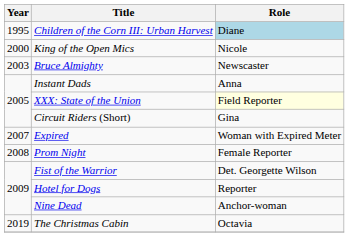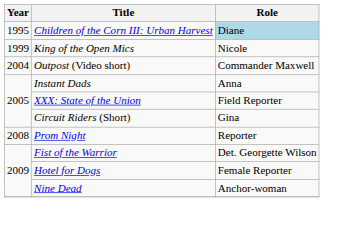 <table class="wikitable sortable">
 <tr>
 <th>Year</th>
 <th>Title</th>
 <th>Role</th>
 </tr>
 <tr>
 <td>1995</td>
 <td><em><a href='#'>Children of the Corn III: Urban Harvest</a></em></td>
 <td style="background: lightblue;">Diane</td>
 </tr>
 <tr>
-<td>2000</td>
+<td>1999</td>
 <td><em>King of the Open Mics</em></td>
 <td>Nicole</td>
 </tr>
 <tr>
-<td>2003</td>
-<td><em><a href='#'>Bruce Almighty</a></em></td>
-<td>Newscaster</td>
+<td>2004</td>
+<td><em>Outpost</em> (Video short)</td>
+<td>Commander Maxwell</td>
 </tr>
 <tr>
 <td rowspan="3">2005</td>
 <td><em>Instant Dads</em></td>
 <td>Anna</td>
 </tr>
 <tr>
 <td><em><a href='#'>XXX: State of the Union</a></em></td>
-<td style="background: lightyellow;">Field Reporter</td>
+<td>Field Reporter</td>
 </tr>
 <tr>
 <td><em>Circuit Riders</em> (Short)</td>
 <td>Gina</td>
 </tr>
 <tr>
-<td>2007</td>
-<td><em><a href='#'>Expired</a></em></td>
-<td>Woman with Expired Meter</td>
-</tr>
-<tr>
 <td>2008</td>
 <td><em><a href='#'>Prom Night</a></em></td>
-<td>Female Reporter</td>
+<td>Reporter</td>
 </tr>
 <tr>
 <td rowspan="3">2009</td>
 <td><em><a href='#'>Fist of the Warrior</a></em></td>
 <td>Det. Georgette Wilson</td>
 </tr>
 <tr>
 <td><em><a href='#'>Hotel for Dogs</a></em></td>
-<td>Reporter</td>
+<td>Female Reporter</td>
 </tr>
 <tr>
 <td><em><a href='#'>Nine Dead</a></em></td>
 <td>Anchor-woman</td>
 </tr>
 <tr>
-<td>2019</td>
-<td><em>The Christmas Cabin</em></td>
-<td>Octavia</td>
-</tr>
-<tr>
 </tr>
 </table>
